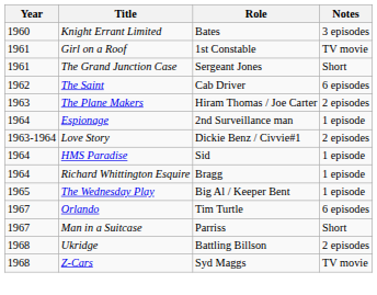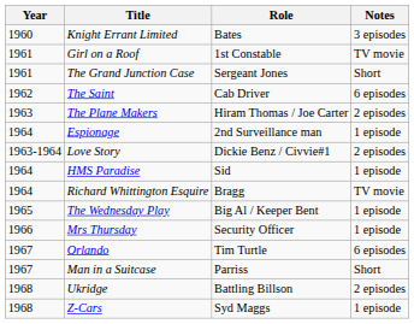 <table class="wikitable">
 <tr>
 <th>Year</th>
 <th>Title</th>
 <th>Role</th>
 <th>Notes</th>
 </tr>
 <tr>
 <td>1960</td>
 <td><em>Knight Errant Limited</em></td>
 <td>Bates</td>
 <td>3 episodes</td>
 </tr>
 <tr>
 <td>1961</td>
 <td><em>Girl on a Roof</em></td>
 <td>1st Constable</td>
 <td>TV movie</td>
 </tr>
 <tr>
 <td>1961</td>
 <td><em>The Grand Junction Case</em></td>
 <td>Sergeant Jones</td>
 <td>Short</td>
 </tr>
 <tr>
 <td>1962</td>
 <td><em><a href='#'>The Saint</a></em></td>
 <td>Cab Driver</td>
 <td>6 episodes</td>
 </tr>
 <tr>
 <td>1963</td>
 <td><em><a href='#'>The Plane Makers</a></em></td>
 <td>Hiram Thomas / Joe Carter</td>
 <td>2 episodes</td>
 </tr>
 <tr>
 <td>1964</td>
 <td><em><a href='#'>Espionage</a></em></td>
 <td>2nd Surveillance man</td>
 <td>1 episode</td>
 </tr>
 <tr>
 <td>1963-1964</td>
 <td><em>Love Story</em></td>
 <td>Dickie Benz / Civvie#1</td>
 <td>2 episodes</td>
 </tr>
 <tr>
 <td>1964</td>
 <td><em><a href='#'>HMS Paradise</a></em></td>
 <td>Sid</td>
 <td>1 episode</td>
 </tr>
 <tr>
 <td>1964</td>
 <td><em>Richard Whittington Esquire</em></td>
 <td>Bragg</td>
-<td>1 episode</td>
+<td>TV movie</td>
 </tr>
 <tr>
 <td>1965</td>
 <td><em><a href='#'>The Wednesday Play</a></em></td>
 <td>Big Al / Keeper Bent</td>
+<td>1 episode</td>
+</tr>
+<tr>
+<td>1966</td>
+<td><em><a href='#'>Mrs Thursday</a></em></td>
+<td>Security Officer</td>
 <td>1 episode</td>
 </tr>
 <tr>
 <td>1967</td>
 <td><em><a href='#'>Orlando</a></em></td>
 <td>Tim Turtle</td>
 <td>6 episodes</td>
 </tr>
 <tr>
 <td>1967</td>
 <td><em>Man in a Suitcase</em></td>
 <td>Parriss</td>
 <td>Short</td>
 </tr>
 <tr>
 <td>1968</td>
 <td><em>Ukridge</em></td>
 <td>Battling Billson</td>
 <td>2 episodes</td>
 </tr>
 <tr>
 <td>1968</td>
 <td><em><a href='#'>Z-Cars</a></em></td>
 <td>Syd Maggs</td>
-<td>TV movie</td>
+<td>1 episode</td>
 </tr>
 </table>
